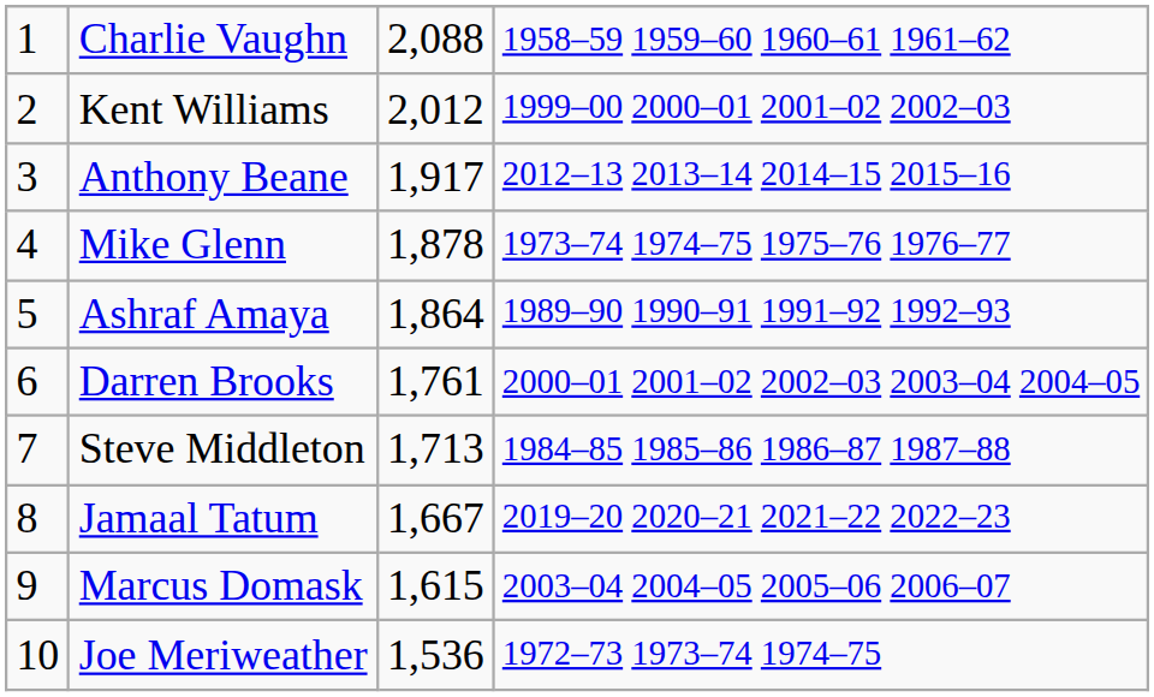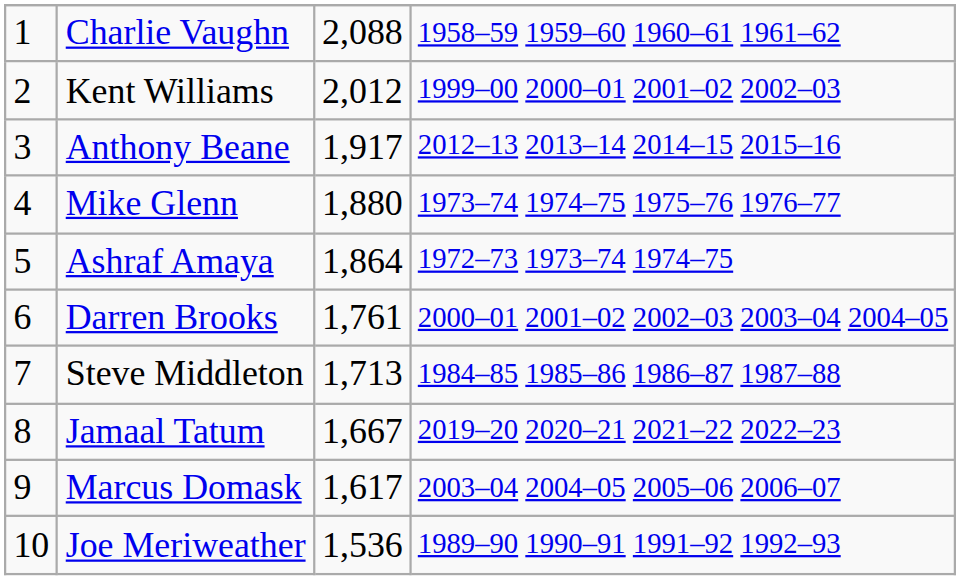 <table class="wikitable"92>
 <tr>
 </tr>
 <tr>
 <td>1</td>
 <td><a href='#'>Charlie Vaughn</a></td>
 <td>2,088</td>
 <td style="font-size:80%;"><a href='#'>1958–59</a> <a href='#'>1959–60</a> <a href='#'>1960–61</a> <a href='#'>1961–62</a></td>
 </tr>
 <tr>
 <td>2</td>
 <td>Kent Williams</td>
 <td>2,012</td>
 <td style="font-size:80%;"><a href='#'>1999–00</a> <a href='#'>2000–01</a> <a href='#'>2001–02</a> <a href='#'>2002–03</a></td>
 </tr>
 <tr>
 <td>3</td>
 <td><a href='#'>Anthony Beane</a></td>
 <td>1,917</td>
 <td style="font-size:80%;"><a href='#'>2012–13</a> <a href='#'>2013–14</a> <a href='#'>2014–15</a> <a href='#'>2015–16</a></td>
 </tr>
 <tr>
 <td>4</td>
 <td><a href='#'>Mike Glenn</a></td>
-<td>1,878</td>
+<td>1,880</td>
 <td style="font-size:80%;"><a href='#'>1973–74</a> <a href='#'>1974–75</a> <a href='#'>1975–76</a> <a href='#'>1976–77</a></td>
 </tr>
 <tr>
 <td>5</td>
 <td><a href='#'>Ashraf Amaya</a></td>
 <td>1,864</td>
-<td style="font-size:80%;"><a href='#'>1989–90</a> <a href='#'>1990–91</a> <a href='#'>1991–92</a> <a href='#'>1992–93</a></td>
+<td style="font-size:80%;"><a href='#'>1972–73</a> <a href='#'>1973–74</a> <a href='#'>1974–75</a></td>
 </tr>
 <tr>
 <td>6</td>
 <td><a href='#'>Darren Brooks</a></td>
 <td>1,761</td>
 <td style="font-size:80%;"><a href='#'>2000–01</a> <a href='#'>2001–02</a> <a href='#'>2002–03</a> <a href='#'>2003–04</a> <a href='#'>2004–05</a></td>
 </tr>
 <tr>
 <td>7</td>
 <td>Steve Middleton</td>
 <td>1,713</td>
 <td style="font-size:80%;"><a href='#'>1984–85</a> <a href='#'>1985–86</a> <a href='#'>1986–87</a> <a href='#'>1987–88</a></td>
 </tr>
 <tr>
 <td>8</td>
 <td><a href='#'>Jamaal Tatum</a></td>
 <td>1,667</td>
 <td style="font-size:80%;"><a href='#'>2019–20</a> <a href='#'>2020–21</a> <a href='#'>2021–22</a> <a href='#'>2022–23</a></td>
 </tr>
 <tr>
 <td>9</td>
 <td><a href='#'>Marcus Domask</a></td>
-<td>1,615</td>
+<td>1,617</td>
 <td style="font-size:80%;"><a href='#'>2003–04</a> <a href='#'>2004–05</a> <a href='#'>2005–06</a> <a href='#'>2006–07</a></td>
 </tr>
 <tr>
 <td>10</td>
 <td><a href='#'>Joe Meriweather</a></td>
 <td>1,536</td>
-<td style="font-size:80%;"><a href='#'>1972–73</a> <a href='#'>1973–74</a> <a href='#'>1974–75</a></td>
+<td style="font-size:80%;"><a href='#'>1989–90</a> <a href='#'>1990–91</a> <a href='#'>1991–92</a> <a href='#'>1992–93</a></td>
 </tr>
 </table>
